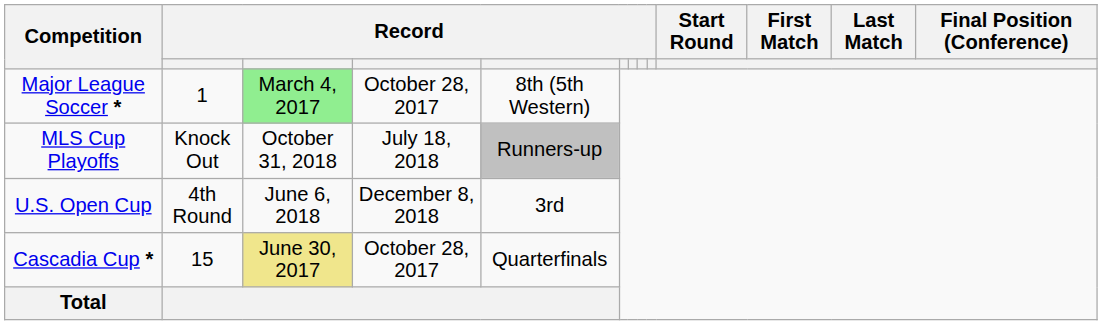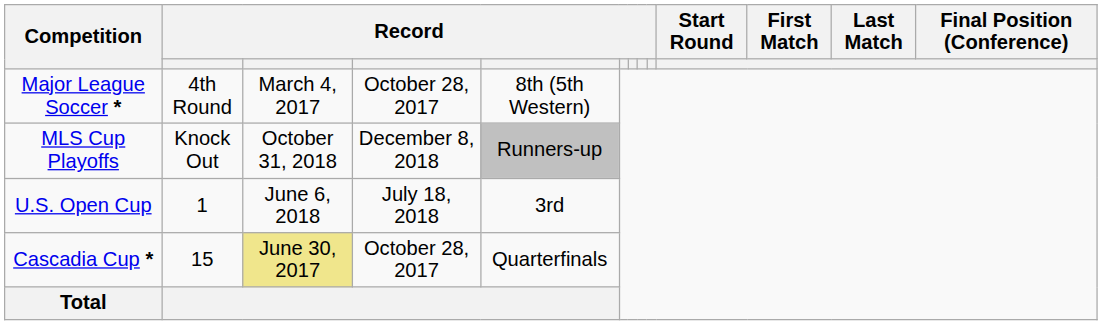 <table class="wikitable" style="text-align: center">
 <tr>
 <th rowspan=2>Competition</th>
 <th colspan=8>Record</th>
 <th>Start Round</th>
 <th>First Match</th>
 <th>Last Match</th>
 <th>Final Position (Conference)</th>
 </tr>
 <tr>
 <th></th>
 <th></th>
 <th></th>
 <th></th>
 <th></th>
 <th></th>
 <th></th>
 <th></th>
 <th colspan=4></th>
 </tr>
 <tr>
 <td><a href='#'>Major League Soccer</a> <strong>*</strong><br></td>
-<td>1</td>
-<td style="background: lightgreen;">March 4, 2017</td>
+<td>4th Round</td>
+<td>March 4, 2017</td>
 <td>October 28, 2017</td>
 <td>8th (5th Western)</td>
 </tr>
 <tr>
 <td><a href='#'>MLS Cup Playoffs</a><br></td>
 <td>Knock Out</td>
 <td>October 31, 2018</td>
-<td>July 18, 2018</td>
+<td>December 8, 2018</td>
 <td style="background:Silver;">Runners-up</td>
 </tr>
 <tr>
 <td><a href='#'>U.S. Open Cup</a><br></td>
-<td>4th Round</td>
+<td>1</td>
 <td>June 6, 2018</td>
-<td>December 8, 2018</td>
+<td>July 18, 2018</td>
 <td>3rd</td>
 </tr>
 <tr>
 <td><a href='#'>Cascadia Cup</a> <strong>*</strong><br></td>
 <td>15</td>
 <td style="background: khaki;">June 30, 2017</td>
 <td>October 28, 2017</td>
 <td>Quarterfinals</td>
 </tr>
 <tr>
 <th>Total<br></th>
 <th colspan=4></th>
 </tr>
 </table>
